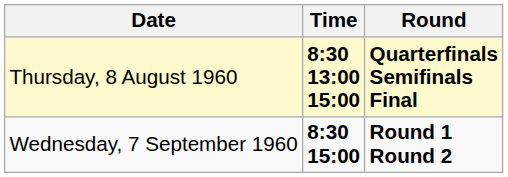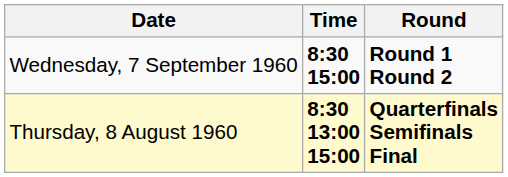 <table class="wikitable">
 <tr>
 <th>Date</th>
 <th>Time</th>
 <th>Round</th>
 </tr>
+<tr>
+<td>Wednesday, 7 September 1960</td>
+<td><strong>8:30</strong><br><strong>15:00</strong></td>
+<td><strong>Round 1</strong><br><strong>Round 2</strong></td>
+</tr>
 <tr style=background:lemonchiffon>
 <td>Thursday, 8 August 1960</td>
 <td><strong>8:30</strong><br><strong>13:00</strong><br><strong>15:00</strong></td>
 <td><strong>Quarterfinals</strong><br><strong>Semifinals</strong><br><strong>Final</strong></td>
 </tr>
-<tr>
-<td>Wednesday, 7 September 1960</td>
-<td><strong>8:30</strong><br><strong>15:00</strong></td>
-<td><strong>Round 1</strong><br><strong>Round 2</strong></td>
-</tr>
 </table>
